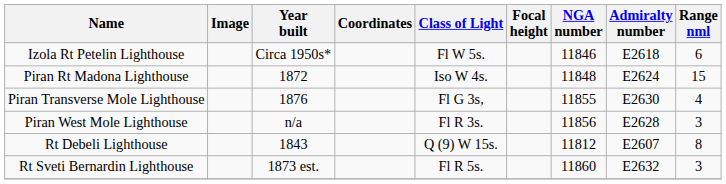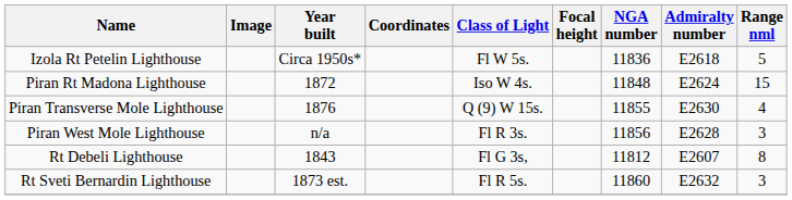 <table class="wikitable sortable" style="margin:auto;text-align:center">
 <tr>
 <th>Name</th>
 <th>Image</th>
 <th>Year<br>built</th>
 <th>Coordinates</th>
 <th><a href='#'>Class of Light</a></th>
 <th>Focal<br>height</th>
 <th><a href='#'>NGA</a><br>number</th>
 <th><a href='#'>Admiralty</a><br>number</th>
 <th>Range<br><a href='#'>nml</a></th>
 </tr>
 <tr>
 <td>Izola Rt Petelin Lighthouse</td>
 <td></td>
 <td>Circa 1950s*</td>
 <td></td>
 <td>Fl W 5s.</td>
 <td></td>
-<td>11846</td>
+<td>11836</td>
 <td>E2618</td>
-<td>6</td>
+<td>5</td>
 </tr>
 <tr>
 <td>Piran Rt Madona Lighthouse</td>
 <td></td>
 <td>1872</td>
 <td></td>
 <td>Iso W 4s.</td>
 <td></td>
 <td>11848</td>
 <td>E2624</td>
 <td>15</td>
 </tr>
 <tr>
 <td>Piran Transverse Mole Lighthouse</td>
 <td></td>
 <td>1876</td>
 <td></td>
-<td>Fl G 3s,</td>
+<td>Q (9) W 15s.</td>
 <td></td>
 <td>11855</td>
 <td>E2630</td>
 <td>4</td>
 </tr>
 <tr>
 <td>Piran West Mole Lighthouse</td>
 <td></td>
 <td>n/a</td>
 <td></td>
 <td>Fl R 3s.</td>
 <td></td>
 <td>11856</td>
 <td>E2628</td>
 <td>3</td>
 </tr>
 <tr>
 <td>Rt Debeli Lighthouse</td>
 <td></td>
 <td>1843</td>
 <td></td>
-<td>Q (9) W 15s.</td>
+<td>Fl G 3s,</td>
 <td></td>
 <td>11812</td>
 <td>E2607</td>
 <td>8</td>
 </tr>
 <tr>
 <td>Rt Sveti Bernardin Lighthouse</td>
 <td></td>
 <td>1873 est.</td>
 <td></td>
 <td>Fl R 5s.</td>
 <td></td>
 <td>11860</td>
 <td>E2632</td>
 <td>3</td>
 </tr>
 <tr>
 </tr>
 </table>
